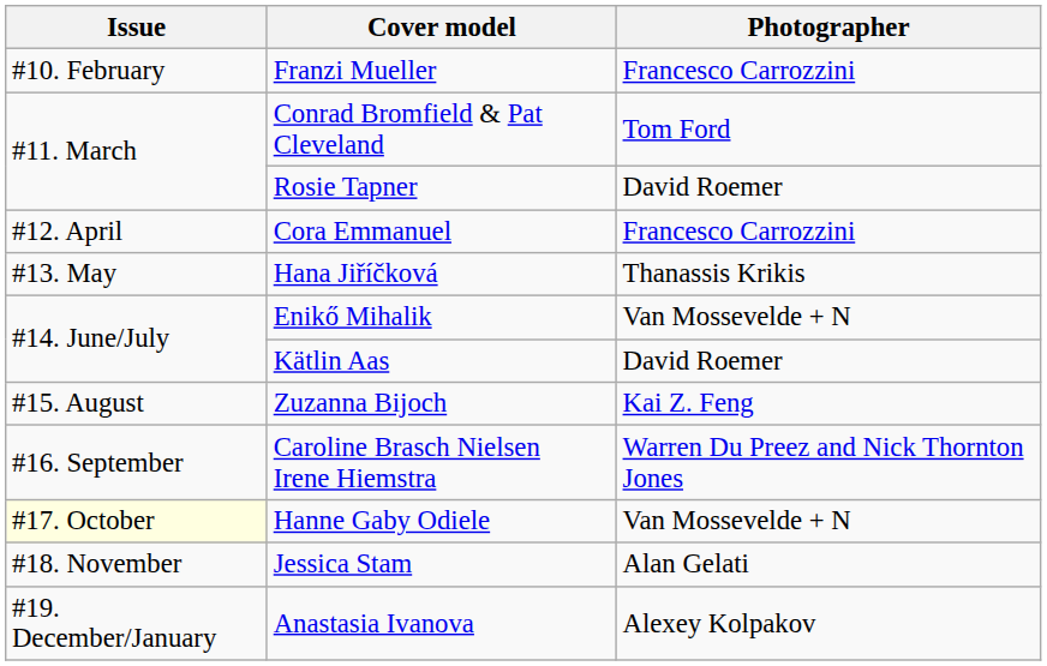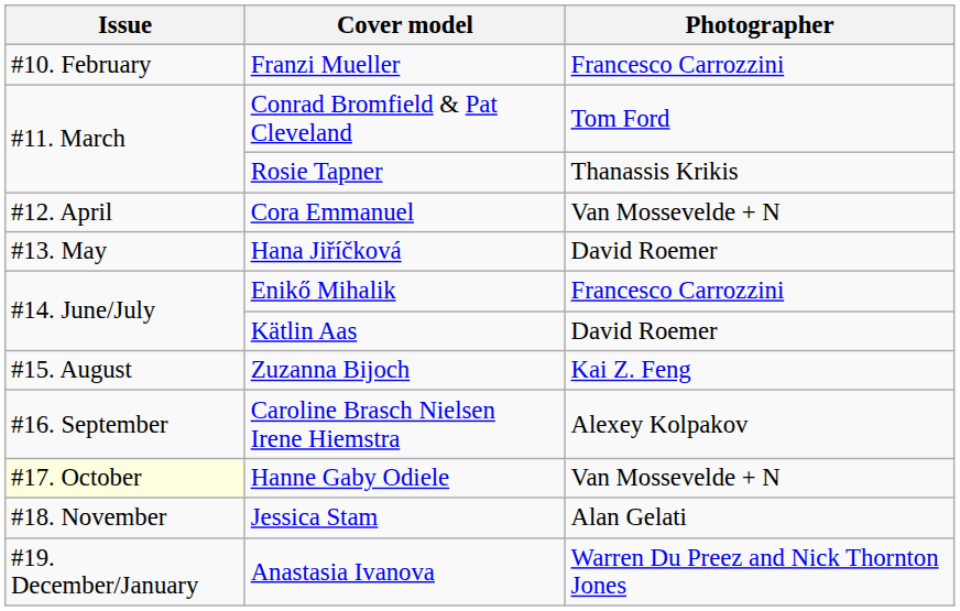 <table class="sortable wikitable">
 <tr>
 <th>Issue</th>
 <th>Cover model</th>
 <th>Photographer</th>
 </tr>
 <tr>
 <td>#10. February</td>
 <td><a href='#'>Franzi Mueller</a></td>
 <td><a href='#'>Francesco Carrozzini</a></td>
 </tr>
 <tr>
 <td rowspan=2>#11. March</td>
 <td><a href='#'>Conrad Bromfield</a> & <a href='#'>Pat Cleveland</a></td>
 <td><a href='#'>Tom Ford</a></td>
 </tr>
 <tr>
 <td><a href='#'>Rosie Tapner</a></td>
-<td>David Roemer</td>
+<td>Thanassis Krikis</td>
 </tr>
 <tr>
 <td>#12. April</td>
 <td><a href='#'>Cora Emmanuel</a></td>
-<td><a href='#'>Francesco Carrozzini</a></td>
+<td>Van Mossevelde + N</td>
 </tr>
 <tr>
 <td>#13. May</td>
 <td><a href='#'>Hana Jiříčková</a></td>
-<td>Thanassis Krikis</td>
+<td>David Roemer</td>
 </tr>
 <tr>
 <td rowspan=2>#14. June/July</td>
 <td><a href='#'>Enikő Mihalik</a></td>
-<td>Van Mossevelde + N</td>
+<td><a href='#'>Francesco Carrozzini</a></td>
 </tr>
 <tr>
 <td><a href='#'>Kätlin Aas</a></td>
 <td>David Roemer</td>
 </tr>
 <tr>
 <td>#15. August</td>
 <td><a href='#'>Zuzanna Bijoch</a></td>
 <td><a href='#'>Kai Z. Feng</a></td>
 </tr>
 <tr>
 <td>#16. September</td>
 <td><a href='#'>Caroline Brasch Nielsen</a><br><a href='#'>Irene Hiemstra</a></td>
-<td><a href='#'>Warren Du Preez and Nick Thornton Jones</a></td>
+<td>Alexey Kolpakov</td>
 </tr>
 <tr>
 <td style="background: lightyellow;">#17. October</td>
 <td><a href='#'>Hanne Gaby Odiele</a></td>
 <td>Van Mossevelde + N</td>
 </tr>
 <tr>
 <td>#18. November</td>
 <td><a href='#'>Jessica Stam</a></td>
 <td>Alan Gelati</td>
 </tr>
 <tr>
 <td>#19. December/January</td>
 <td><a href='#'>Anastasia Ivanova</a></td>
-<td>Alexey Kolpakov</td>
+<td><a href='#'>Warren Du Preez and Nick Thornton Jones</a></td>
 </tr>
 </table>
